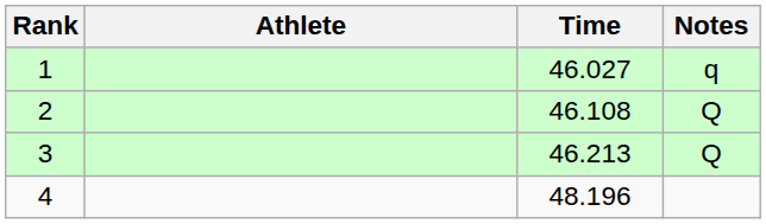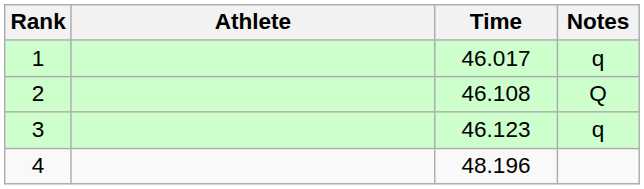 <table class=wikitable style="text-align:center">
 <tr>
 <th width=40>Rank</th>
 <th width=250>Athlete</th>
 <th width=80>Time</th>
 <th width=50>Notes</th>
 </tr>
 <tr bgcolor="ccffcc">
 <td>1</td>
 <td align=left></td>
-<td>46.027</td>
+<td>46.017</td>
 <td>q</td>
 </tr>
 <tr bgcolor="ccffcc">
 <td>2</td>
 <td align=left></td>
 <td>46.108</td>
 <td>Q</td>
 </tr>
 <tr bgcolor="ccffcc">
 <td>3</td>
 <td align=left></td>
-<td>46.213</td>
-<td>Q</td>
+<td>46.123</td>
+<td>q</td>
 </tr>
 <tr>
 <td>4</td>
 <td align=left></td>
 <td>48.196</td>
 <td></td>
 </tr>
 </table>
